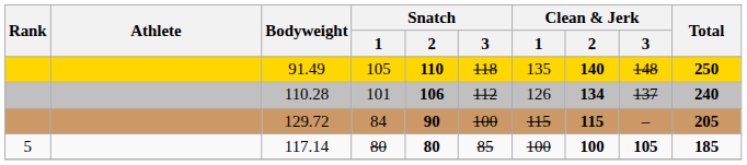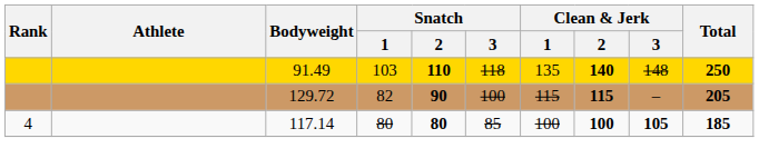 <table class="wikitable" style="text-align:center">
 <tr>
 <th rowspan=2>Rank</th>
 <th width=200 rowspan=2>Athlete</th>
 <th width=80 rowspan=2>Bodyweight</th>
 <th width=150 colspan=3>Snatch</th>
 <th width=150 colspan=3>Clean & Jerk</th>
 <th width=60 rowspan=2>Total</th>
 </tr>
 <tr>
 <th>1</th>
 <th>2</th>
 <th>3</th>
 <th>1</th>
 <th>2</th>
 <th>3</th>
 </tr>
 <tr bgcolor=gold>
 <td></td>
 <td align=left></td>
 <td>91.49</td>
-<td>105</td>
+<td>103</td>
 <td><strong>110</strong></td>
 <td><s>118</s></td>
 <td>135</td>
 <td><strong>140</strong></td>
 <td><s>148</s></td>
 <td><strong>250</strong></td>
 </tr>
-<tr bgcolor=silver>
-<td></td>
-<td align=left></td>
-<td>110.28</td>
-<td>101</td>
-<td><strong>106</strong></td>
-<td><s>112</s></td>
-<td>126</td>
-<td><strong>134</strong></td>
-<td><s>137</s></td>
-<td><strong>240</strong></td>
-</tr>
 <tr bgcolor=cc9966>
 <td></td>
 <td align=left></td>
 <td>129.72</td>
-<td>84</td>
+<td>82</td>
 <td><strong>90</strong></td>
 <td><s>100</s></td>
 <td><s>115</s></td>
 <td><strong>115</strong></td>
 <td>–</td>
 <td><strong>205</strong></td>
 </tr>
 <tr>
-<td>5</td>
+<td>4</td>
 <td align=left></td>
 <td>117.14</td>
 <td><s>80</s></td>
 <td><strong>80</strong></td>
 <td><s>85</s></td>
 <td><s>100</s></td>
 <td><strong>100</strong></td>
 <td><strong>105</strong></td>
 <td><strong>185</strong></td>
 </tr>
 <tr>
 </tr>
 </table>
